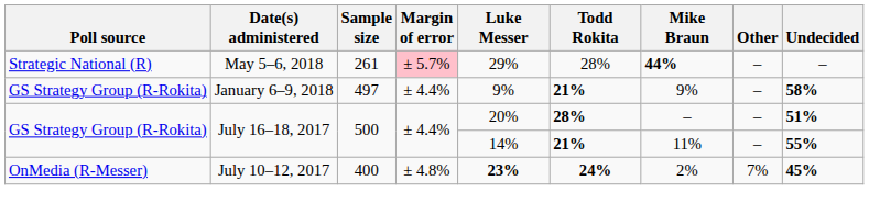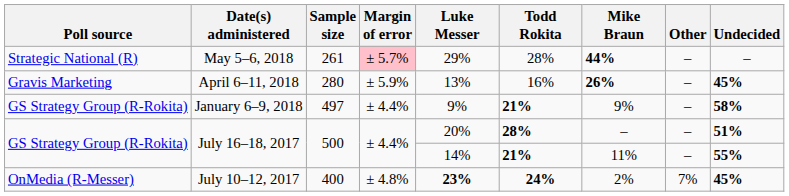 <table class="wikitable" style="font-size:90%">
 <tr valign=bottom>
 <th>Poll source</th>
 <th>Date(s)<br>administered</th>
 <th>Sample<br>size</th>
 <th>Margin<br>of error</th>
 <th style="width:75px;">Luke<br>Messer</th>
 <th style="width:75px;">Todd<br>Rokita</th>
 <th style="width:75px;">Mike<br>Braun</th>
 <th>Other</th>
 <th>Undecided</th>
 </tr>
 <tr>
 <td><a href='#'>Strategic National (R)</a></td>
 <td align=center>May 5–6, 2018</td>
 <td align=center>261</td>
 <td align=center style="background: pink;">± 5.7%</td>
 <td align=center>29%</td>
 <td align=center>28%</td>
 <td><strong>44%</strong></td>
 <td align=center>–</td>
 <td align=center>–</td>
+</tr>
+<tr>
+<td><a href='#'>Gravis Marketing</a></td>
+<td align=center>April 6–11, 2018</td>
+<td align=center>280</td>
+<td align=center>± 5.9%</td>
+<td align=center>13%</td>
+<td align=center>16%</td>
+<td><strong>26%</strong></td>
+<td align=center>–</td>
+<td><strong>45%</strong></td>
 </tr>
 <tr>
 <td><a href='#'>GS Strategy Group (R-Rokita)</a></td>
 <td align=center>January 6–9, 2018</td>
 <td align=center>497</td>
 <td align=center>± 4.4%</td>
 <td align=center>9%</td>
 <td><strong>21%</strong></td>
 <td align=center>9%</td>
 <td align=center>–</td>
 <td><strong>58%</strong></td>
 </tr>
 <tr>
 <td rowspan=2><a href='#'>GS Strategy Group (R-Rokita)</a></td>
 <td style="text-align:center;" rowspan="2">July 16–18, 2017</td>
 <td style="text-align:center;" rowspan="2">500</td>
 <td style="text-align:center;" rowspan="2">± 4.4%</td>
 <td align=center>20%</td>
 <td><strong>28%</strong></td>
 <td align=center>–</td>
 <td align=center>–</td>
 <td><strong>51%</strong></td>
 </tr>
 <tr>
 <td align=center>14%</td>
 <td><strong>21%</strong></td>
 <td align=center>11%</td>
 <td align=center>–</td>
 <td><strong>55%</strong></td>
 </tr>
 <tr>
 <td><a href='#'>OnMedia (R-Messer)</a></td>
 <td align=center>July 10–12, 2017</td>
 <td align=center>400</td>
 <td align=center>± 4.8%</td>
 <td align=center><strong>23%</strong></td>
 <td align=center><strong>24%</strong></td>
 <td align=center>2%</td>
 <td align=center>7%</td>
 <td><strong>45%</strong></td>
 </tr>
 </table>
